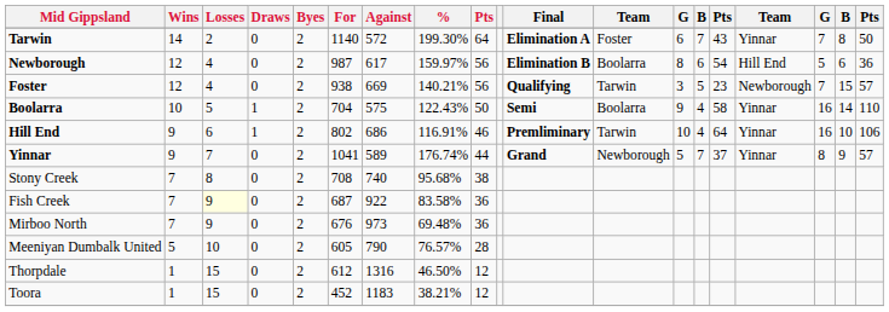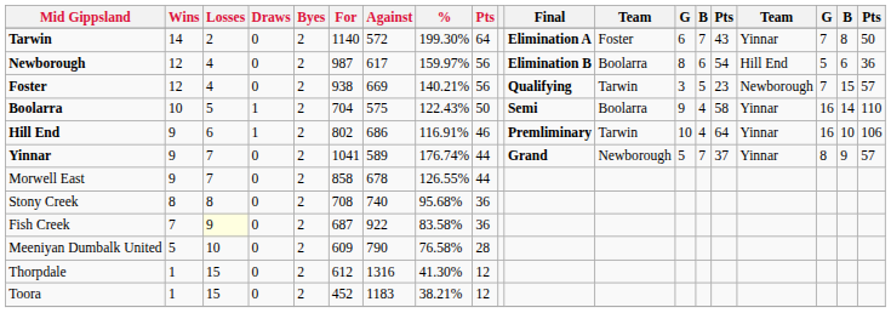 <table style="font-size: 85%; text-align: left;" class="wikitable">
 <tr>
 <th style="color:crimson">Mid Gippsland</th>
 <th style="color:crimson">Wins</th>
 <th style="color:crimson">Losses</th>
 <th style="color:crimson">Draws</th>
 <th style="color:crimson">Byes</th>
 <th style="color:crimson">For</th>
 <th style="color:crimson">Against</th>
 <th style="color:crimson">%</th>
 <th style="color:crimson">Pts</th>
 <th></th>
 <th>Final</th>
 <th>Team</th>
 <th>G</th>
 <th>B</th>
 <th>Pts</th>
 <th>Team</th>
 <th>G</th>
 <th>B</th>
 <th>Pts</th>
 </tr>
 <tr>
 </tr>
 <tr>
 </tr>
 <tr>
 <td><strong> Tarwin </strong></td>
 <td>14</td>
 <td>2</td>
 <td>0</td>
 <td>2</td>
 <td>1140</td>
 <td>572</td>
 <td>199.30%</td>
 <td>64</td>
 <td></td>
 <td><strong>Elimination A</strong></td>
 <td>Foster</td>
 <td>6</td>
 <td>7</td>
 <td>43</td>
 <td>Yinnar</td>
 <td>7</td>
 <td>8</td>
 <td>50</td>
 </tr>
 <tr>
 <td><strong> Newborough </strong></td>
 <td>12</td>
 <td>4</td>
 <td>0</td>
 <td>2</td>
 <td>987</td>
 <td>617</td>
 <td>159.97%</td>
 <td>56</td>
 <td></td>
 <td><strong>Elimination B</strong></td>
 <td>Boolarra</td>
 <td>8</td>
 <td>6</td>
 <td>54</td>
 <td>Hill End</td>
 <td>5</td>
 <td>6</td>
 <td>36</td>
 </tr>
 <tr>
 <td><strong> Foster </strong></td>
 <td>12</td>
 <td>4</td>
 <td>0</td>
 <td>2</td>
 <td>938</td>
 <td>669</td>
 <td>140.21%</td>
 <td>56</td>
 <td></td>
 <td><strong>Qualifying</strong></td>
 <td>Tarwin</td>
 <td>3</td>
 <td>5</td>
 <td>23</td>
 <td>Newborough</td>
 <td>7</td>
 <td>15</td>
 <td>57</td>
 </tr>
 <tr>
 <td><strong> Boolarra </strong></td>
 <td>10</td>
 <td>5</td>
 <td>1</td>
 <td>2</td>
 <td>704</td>
 <td>575</td>
 <td>122.43%</td>
 <td>50</td>
 <td></td>
 <td><strong>Semi</strong></td>
 <td>Boolarra</td>
 <td>9</td>
 <td>4</td>
 <td>58</td>
 <td>Yinnar</td>
 <td>16</td>
 <td>14</td>
 <td>110</td>
 </tr>
 <tr>
 <td><strong> Hill End </strong></td>
 <td>9</td>
 <td>6</td>
 <td>1</td>
 <td>2</td>
 <td>802</td>
 <td>686</td>
 <td>116.91%</td>
 <td>46</td>
 <td></td>
 <td><strong>Premliminary</strong></td>
 <td>Tarwin</td>
 <td>10</td>
 <td>4</td>
 <td>64</td>
 <td>Yinnar</td>
 <td>16</td>
 <td>10</td>
 <td>106</td>
 </tr>
 <tr>
 <td><strong> Yinnar </strong></td>
 <td>9</td>
 <td>7</td>
 <td>0</td>
 <td>2</td>
 <td>1041</td>
 <td>589</td>
 <td>176.74%</td>
 <td>44</td>
 <td></td>
 <td><strong>Grand</strong></td>
 <td>Newborough</td>
 <td>5</td>
 <td>7</td>
 <td>37</td>
 <td>Yinnar</td>
 <td>8</td>
 <td>9</td>
 <td>57</td>
 </tr>
 <tr>
+<td>Morwell East</td>
+<td>9</td>
+<td>7</td>
+<td>0</td>
+<td>2</td>
+<td>858</td>
+<td>678</td>
+<td>126.55%</td>
+<td>44</td>
+<td></td>
+<td></td>
+<td></td>
+<td></td>
+<td></td>
+<td></td>
+<td></td>
+<td></td>
+<td></td>
+<td></td>
+</tr>
+<tr>
 <td>Stony Creek</td>
-<td>7</td>
+<td>8</td>
 <td>8</td>
 <td>0</td>
 <td>2</td>
 <td>708</td>
 <td>740</td>
 <td>95.68%</td>
-<td>38</td>
+<td>36</td>
 <td></td>
 <td></td>
 <td></td>
 <td></td>
 <td></td>
 <td></td>
 <td></td>
 <td></td>
 <td></td>
 <td></td>
 </tr>
 <tr>
 <td>Fish Creek</td>
 <td>7</td>
 <td style="background: lightyellow;">9</td>
 <td>0</td>
 <td>2</td>
 <td>687</td>
 <td>922</td>
 <td>83.58%</td>
 <td>36</td>
 <td></td>
 <td></td>
 <td></td>
 <td></td>
 <td></td>
 <td></td>
 <td></td>
 <td></td>
 <td></td>
 <td></td>
 </tr>
 <tr>
-<td>Mirboo North</td>
-<td>7</td>
-<td>9</td>
-<td>0</td>
-<td>2</td>
-<td>676</td>
-<td>973</td>
-<td>69.48%</td>
-<td>36</td>
-<td></td>
-<td></td>
-<td></td>
-<td></td>
-<td></td>
-<td></td>
-<td></td>
-<td></td>
-<td></td>
-<td></td>
-</tr>
-<tr>
 <td>Meeniyan Dumbalk United</td>
 <td>5</td>
 <td>10</td>
 <td>0</td>
 <td>2</td>
-<td>605</td>
+<td>609</td>
 <td>790</td>
-<td>76.57%</td>
+<td>76.58%</td>
 <td>28</td>
 <td></td>
 <td></td>
 <td></td>
 <td></td>
 <td></td>
 <td></td>
 <td></td>
 <td></td>
 <td></td>
 <td></td>
 </tr>
 <tr>
 <td>Thorpdale</td>
 <td>1</td>
 <td>15</td>
 <td>0</td>
 <td>2</td>
 <td>612</td>
 <td>1316</td>
-<td>46.50%</td>
+<td>41.30%</td>
 <td>12</td>
 <td></td>
 <td></td>
 <td></td>
 <td></td>
 <td></td>
 <td></td>
 <td></td>
 <td></td>
 <td></td>
 <td></td>
 </tr>
 <tr>
 <td>Toora</td>
 <td>1</td>
 <td>15</td>
 <td>0</td>
 <td>2</td>
 <td>452</td>
 <td>1183</td>
 <td>38.21%</td>
 <td>12</td>
 <td></td>
 <td></td>
 <td></td>
 <td></td>
 <td></td>
 <td></td>
 <td></td>
 <td></td>
 <td></td>
 <td></td>
 </tr>
 <tr>
 </tr>
 </table>
